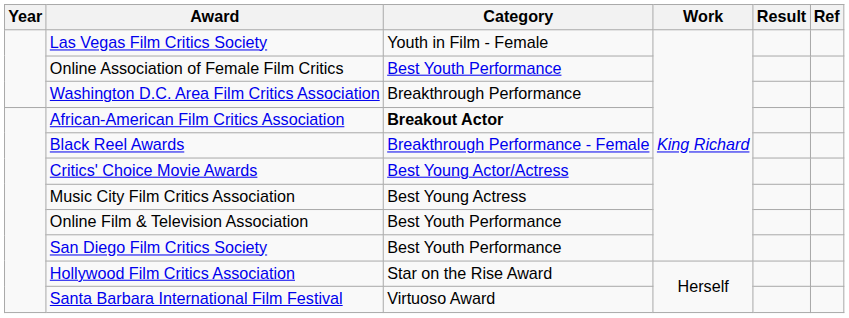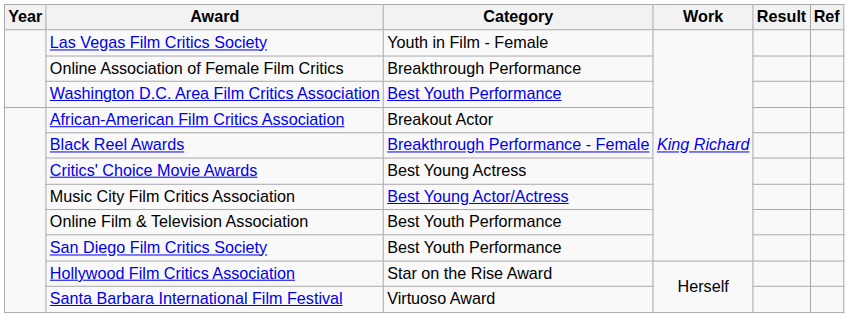 <table class="wikitable sortable">
 <tr>
 <th>Year</th>
 <th>Award</th>
 <th>Category</th>
 <th>Work</th>
 <th>Result</th>
 <th>Ref</th>
 </tr>
 <tr>
 <td rowspan="3"></td>
 <td><a href='#'>Las Vegas Film Critics Society</a></td>
 <td>Youth in Film - Female</td>
 <td rowspan="9" style="text-align:center;"><em><a href='#'>King Richard</a></em></td>
 <td></td>
 <td style="text-align: center;"></td>
 </tr>
 <tr>
 <td>Online Association of Female Film Critics</td>
-<td><a href='#'>Best Youth Performance</a></td>
+<td>Breakthrough Performance</td>
 <td></td>
 <td style="text-align: center;"></td>
 </tr>
 <tr>
 <td><a href='#'>Washington D.C. Area Film Critics Association</a></td>
-<td>Breakthrough Performance</td>
+<td><a href='#'>Best Youth Performance</a></td>
 <td></td>
 <td style="text-align: center;"></td>
 </tr>
 <tr>
 <td rowspan="8"></td>
 <td><a href='#'>African-American Film Critics Association</a></td>
-<td><strong>Breakout Actor</strong></td>
+<td>Breakout Actor</td>
 <td></td>
 <td style="text-align: center;"></td>
 </tr>
 <tr>
 <td><a href='#'>Black Reel Awards</a></td>
 <td><a href='#'>Breakthrough Performance - Female</a></td>
 <td></td>
 <td style="text-align:center;"></td>
 </tr>
 <tr>
 <td><a href='#'>Critics' Choice Movie Awards</a></td>
-<td><a href='#'>Best Young Actor/Actress</a></td>
+<td>Best Young Actress</td>
 <td></td>
 <td style="text-align: center;"></td>
 </tr>
 <tr>
 <td>Music City Film Critics Association</td>
-<td>Best Young Actress</td>
+<td><a href='#'>Best Young Actor/Actress</a></td>
 <td></td>
 <td style="text-align: center;"></td>
 </tr>
 <tr>
 <td>Online Film & Television Association</td>
 <td>Best Youth Performance</td>
 <td></td>
 <td style="text-align: center;"></td>
 </tr>
 <tr>
 <td><a href='#'>San Diego Film Critics Society</a></td>
 <td>Best Youth Performance</td>
 <td></td>
 <td style="text-align: center;"></td>
 </tr>
 <tr>
 <td><a href='#'>Hollywood Film Critics Association</a></td>
 <td>Star on the Rise Award</td>
 <td rowspan="2" style="text-align:center;">Herself</td>
 <td></td>
 <td style="text-align: center;"></td>
 </tr>
 <tr>
 <td><a href='#'>Santa Barbara International Film Festival</a></td>
 <td>Virtuoso Award</td>
 <td></td>
 <td style="text-align: center;"></td>
 </tr>
 </table>
